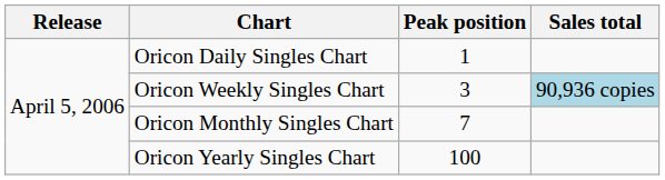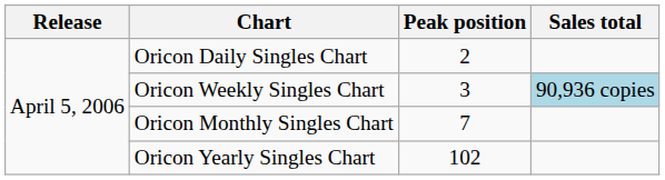 <table class="wikitable">
 <tr>
 <th>Release</th>
 <th>Chart</th>
 <th>Peak position</th>
 <th>Sales total</th>
 </tr>
 <tr>
 <td rowspan="4">April 5, 2006</td>
 <td>Oricon Daily Singles Chart</td>
-<td align="center">1</td>
+<td align="center">2</td>
 <td></td>
 </tr>
 <tr>
 <td>Oricon Weekly Singles Chart</td>
 <td align="center">3</td>
 <td align="center" style="background: lightblue;">90,936 copies</td>
 </tr>
 <tr>
 <td>Oricon Monthly Singles Chart</td>
 <td align="center">7</td>
 <td></td>
 </tr>
 <tr>
 <td>Oricon Yearly Singles Chart</td>
-<td align="center">100</td>
+<td align="center">102</td>
 <td></td>
 </tr>
 </table>
